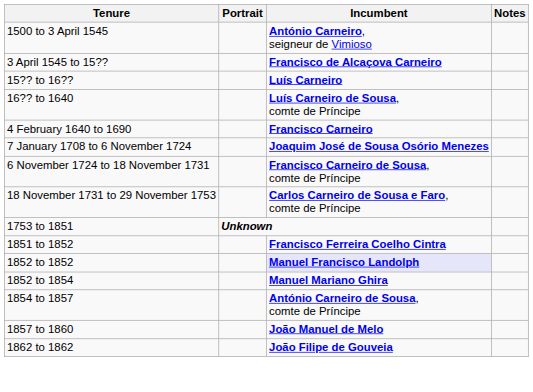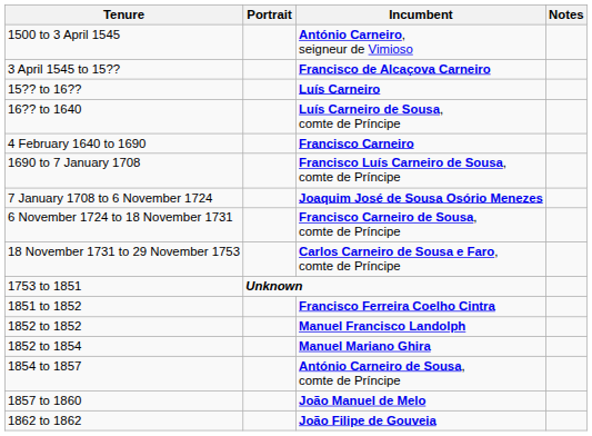 <table class="wikitable">
 <tr align=left>
 <th>Tenure</th>
 <th width=60px>Portrait</th>
 <th>Incumbent</th>
 <th>Notes</th>
 </tr>
 <tr valign=top>
 <td>1500 to 3 April 1545</td>
 <td></td>
 <td><strong><a href='#'>António Carneiro</a></strong>, <br>seigneur de <a href='#'>Vimioso</a></td>
 <td></td>
 </tr>
 <tr valign=top>
 <td>3 April 1545 to 15??</td>
 <td></td>
 <td><strong><a href='#'>Francisco de Alcaçova Carneiro</a></strong></td>
 <td></td>
 </tr>
 <tr valign=top>
 <td>15?? to 16??</td>
 <td></td>
 <td><strong><a href='#'>Luís Carneiro</a></strong></td>
 <td></td>
 </tr>
 <tr valign=top>
 <td>16?? to 1640</td>
 <td></td>
 <td><strong><a href='#'>Luís Carneiro de Sousa</a></strong>, <br>comte de Príncipe</td>
 <td></td>
 </tr>
 <tr valign=top>
 <td>4 February 1640 to 1690</td>
 <td></td>
 <td><strong><a href='#'>Francisco Carneiro</a></strong></td>
 <td></td>
 </tr>
 <tr valign=top>
+<td>1690 to 7 January 1708</td>
+<td></td>
+<td><strong><a href='#'>Francisco Luís Carneiro de Sousa</a></strong>, <br>comte de Príncipe</td>
+<td></td>
+</tr>
+<tr valign=top>
 <td>7 January 1708 to 6 November 1724</td>
 <td></td>
 <td><strong><a href='#'>Joaquim José de Sousa Osório Menezes</a></strong></td>
 <td></td>
 </tr>
 <tr valign=top>
 <td>6 November 1724 to 18 November 1731</td>
 <td></td>
 <td><strong><a href='#'>Francisco Carneiro de Sousa</a></strong>, <br>comte de Príncipe</td>
 <td></td>
 </tr>
 <tr valign=top>
 <td>18 November 1731 to 29 November 1753</td>
 <td></td>
 <td><strong><a href='#'>Carlos Carneiro de Sousa e Faro</a></strong>, <br>comte de Príncipe</td>
 <td></td>
 </tr>
 <tr valign=top>
 <td>1753 to 1851</td>
 <td colspan="2"><strong><em>Unknown</em></strong></td>
 <td></td>
 </tr>
 <tr valign=top>
 <td>1851 to 1852</td>
 <td></td>
 <td><strong><a href='#'>Francisco Ferreira Coelho Cintra</a></strong></td>
 <td></td>
 </tr>
 <tr valign=top>
 <td>1852 to 1852</td>
 <td></td>
-<td style="background: lavender;"><strong><a href='#'>Manuel Francisco Landolph</a></strong></td>
+<td><strong><a href='#'>Manuel Francisco Landolph</a></strong></td>
 <td></td>
 </tr>
 <tr valign=top>
 <td>1852 to 1854</td>
 <td></td>
 <td><strong><a href='#'>Manuel Mariano Ghira</a></strong></td>
 <td></td>
 </tr>
 <tr valign=top>
 <td>1854 to 1857</td>
 <td></td>
 <td><strong><a href='#'>António Carneiro de Sousa</a></strong>, <br>comte de Príncipe</td>
 <td></td>
 </tr>
 <tr valign=top>
 <td>1857 to 1860</td>
 <td></td>
 <td><strong><a href='#'>João Manuel de Melo</a></strong></td>
 <td></td>
 </tr>
 <tr valign=top>
 <td>1862 to 1862</td>
 <td></td>
 <td><strong><a href='#'>João Filipe de Gouveia</a></strong></td>
 <td></td>
 </tr>
 </table>
